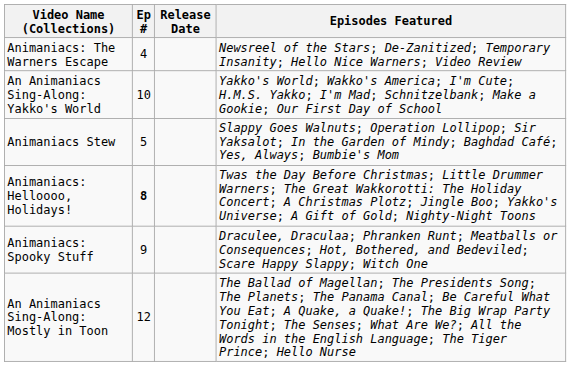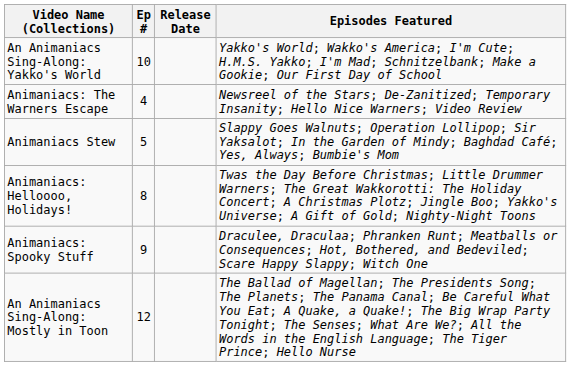 <table class="wikitable">
 <tr>
 <th>Video Name (Collections)</th>
 <th>Ep #</th>
 <th>Release Date</th>
 <th>Episodes Featured</th>
 </tr>
 <tr>
+<td>An Animaniacs Sing-Along: Yakko's World</td>
+<td align="center">10</td>
+<td></td>
+<td><em>Yakko's World</em>; <em>Wakko's America</em>; <em>I'm Cute</em>;  <em>H.M.S. Yakko</em>; <em>I'm Mad</em>; <em>Schnitzelbank</em>; <em>Make a Gookie</em>; <em>Our First Day of School</em></td>
+</tr>
+<tr>
 <td>Animaniacs: The Warners Escape</td>
 <td align="center">4</td>
 <td></td>
 <td><em>Newsreel of the Stars</em>; <em>De-Zanitized</em>; <em>Temporary Insanity</em>; <em>Hello Nice Warners</em>; <em>Video Review</em></td>
-</tr>
-<tr>
-<td>An Animaniacs Sing-Along: Yakko's World</td>
-<td align="center">10</td>
-<td></td>
-<td><em>Yakko's World</em>; <em>Wakko's America</em>; <em>I'm Cute</em>;  <em>H.M.S. Yakko</em>; <em>I'm Mad</em>; <em>Schnitzelbank</em>; <em>Make a Gookie</em>; <em>Our First Day of School</em></td>
 </tr>
 <tr>
 <td>Animaniacs Stew</td>
 <td align="center">5</td>
 <td></td>
 <td><em>Slappy Goes Walnuts</em>; <em>Operation Lollipop</em>; <em>Sir Yaksalot</em>; <em>In the Garden of Mindy</em>; <em>Baghdad Café</em>; <em>Yes, Always</em>; <em>Bumbie's Mom</em></td>
 </tr>
 <tr>
 <td>Animaniacs: Helloooo, Holidays!</td>
-<td align="center"><strong>8</strong></td>
+<td align="center">8</td>
 <td></td>
 <td><em>Twas the Day Before Christmas</em>; <em>Little Drummer Warners</em>; <em>The Great Wakkorotti: The Holiday Concert</em>; <em>A Christmas Plotz</em>; <em>Jingle Boo</em>; <em>Yakko's Universe</em>; <em>A Gift of Gold</em>; <em>Nighty-Night Toons</em></td>
 </tr>
 <tr>
 <td>Animaniacs: Spooky Stuff</td>
 <td align="center">9</td>
 <td></td>
 <td><em>Draculee, Draculaa</em>; <em>Phranken Runt</em>; <em>Meatballs or Consequences</em>; <em>Hot, Bothered, and Bedeviled</em>; <em>Scare Happy Slappy</em>; <em>Witch One</em></td>
 </tr>
 <tr>
 <td>An Animaniacs Sing-Along: Mostly in Toon</td>
 <td align="center">12</td>
 <td></td>
 <td><em>The Ballad of Magellan</em>; <em>The Presidents Song</em>; <em>The Planets</em>; <em>The Panama Canal</em>; <em>Be Careful What You Eat</em>; <em>A Quake, a Quake!</em>; <em>The Big Wrap Party Tonight</em>; <em>The Senses</em>; <em>What Are We?</em>; <em>All the Words in the English Language</em>; <em>The Tiger Prince</em>; <em>Hello Nurse</em></td>
 </tr>
 </table>
